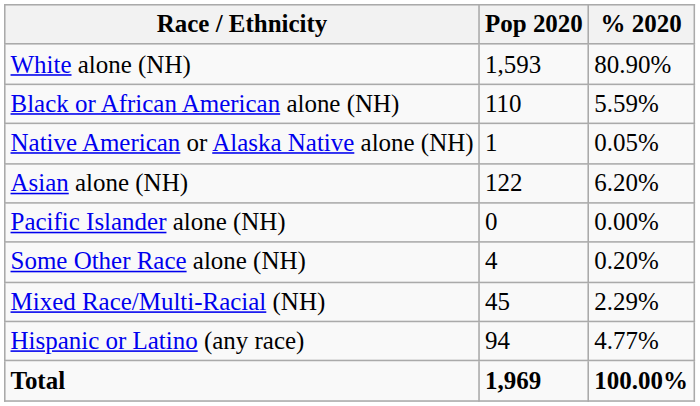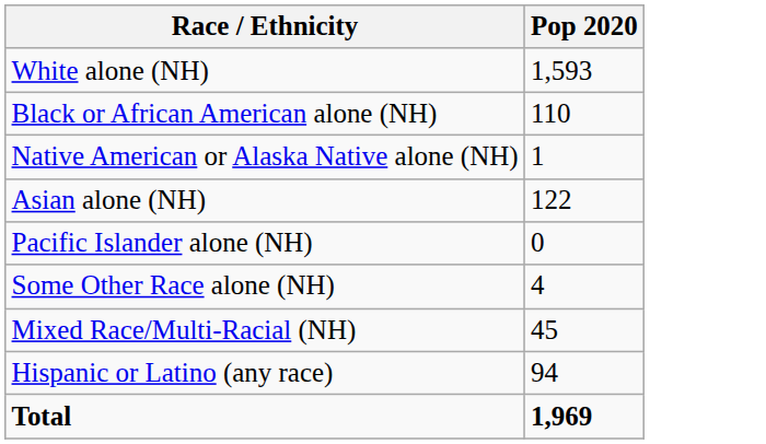 <table class="wikitable">
 <tr>
 <th>Race / Ethnicity</th>
 <th>Pop 2020</th>
-<th>% 2020</th>
 </tr>
 <tr>
 <td><a href='#'>White</a> alone (NH)</td>
 <td>1,593</td>
-<td>80.90%</td>
 </tr>
 <tr>
 <td><a href='#'>Black or African American</a> alone (NH)</td>
 <td>110</td>
-<td>5.59%</td>
 </tr>
 <tr>
 <td><a href='#'>Native American</a> or <a href='#'>Alaska Native</a> alone (NH)</td>
 <td>1</td>
-<td>0.05%</td>
 </tr>
 <tr>
 <td><a href='#'>Asian</a> alone (NH)</td>
 <td>122</td>
-<td>6.20%</td>
 </tr>
 <tr>
 <td><a href='#'>Pacific Islander</a> alone (NH)</td>
 <td>0</td>
-<td>0.00%</td>
 </tr>
 <tr>
 <td><a href='#'>Some Other Race</a> alone (NH)</td>
 <td>4</td>
-<td>0.20%</td>
 </tr>
 <tr>
 <td><a href='#'>Mixed Race/Multi-Racial</a> (NH)</td>
 <td>45</td>
-<td>2.29%</td>
 </tr>
 <tr>
 <td><a href='#'>Hispanic or Latino</a> (any race)</td>
 <td>94</td>
-<td>4.77%</td>
 </tr>
 <tr>
 <td><strong>Total</strong></td>
 <td><strong>1,969</strong></td>
-<td><strong>100.00%</strong></td>
 </tr>
 </table>
